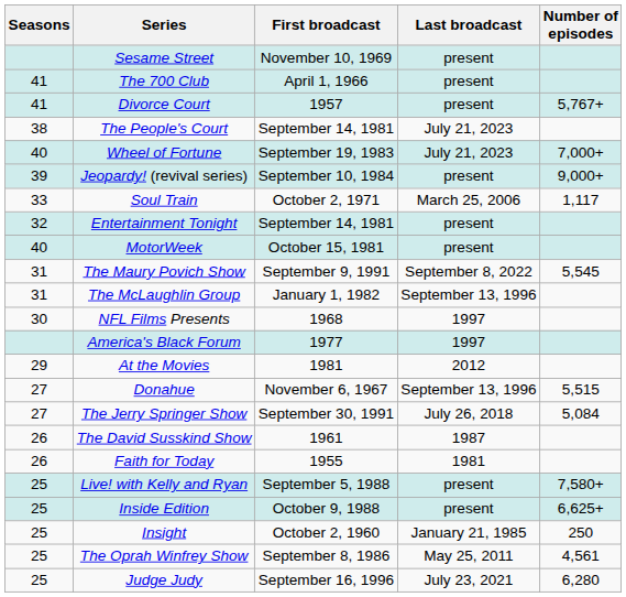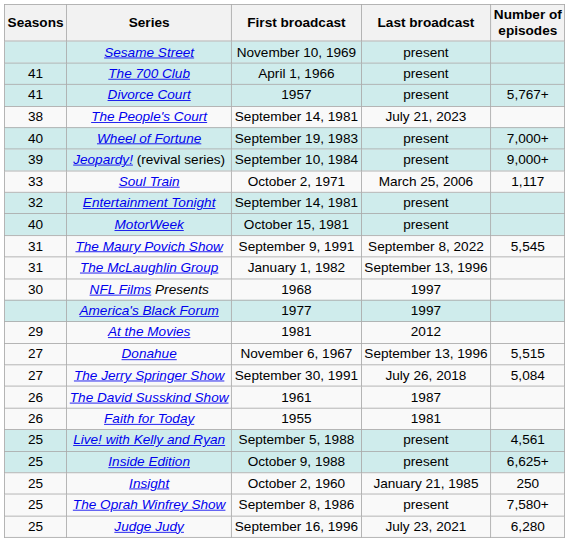 <table class="wikitable sortable" style="text-align:center;">
 <tr bgcolor="#CCCCCC">
 <th>Seasons</th>
 <th>Series</th>
 <th>First broadcast</th>
 <th>Last broadcast</th>
 <th>Number of<br>episodes</th>
 </tr>
 <tr bgcolor=#CFECEC>
 <td></td>
 <td><em><a href='#'>Sesame Street</a></em></td>
 <td>November 10, 1969</td>
 <td>present</td>
 <td></td>
 </tr>
 <tr bgcolor=#CFECEC>
 <td>41</td>
 <td><em><a href='#'>The 700 Club</a></em></td>
 <td>April 1, 1966</td>
 <td>present</td>
 <td></td>
 </tr>
 <tr bgcolor=#CFECEC>
 <td>41</td>
 <td><em><a href='#'>Divorce Court</a></em></td>
 <td>1957</td>
 <td>present</td>
 <td>5,767+</td>
 </tr>
 <tr>
 <td>38</td>
 <td><em><a href='#'>The People's Court</a></em></td>
 <td>September 14, 1981</td>
 <td>July 21, 2023</td>
 <td></td>
 </tr>
 <tr bgcolor=#CFECEC>
 <td>40</td>
 <td><em><a href='#'>Wheel of Fortune</a></em></td>
 <td>September 19, 1983</td>
-<td>July 21, 2023</td>
+<td>present</td>
 <td>7,000+</td>
 </tr>
 <tr bgcolor=#CFECEC>
 <td>39</td>
 <td><em><a href='#'>Jeopardy!</a></em> (revival series)</td>
 <td>September 10, 1984</td>
 <td>present</td>
 <td>9,000+</td>
 </tr>
 <tr>
 <td>33</td>
 <td><em><a href='#'>Soul Train</a></em></td>
 <td>October 2, 1971</td>
 <td>March 25, 2006</td>
 <td>1,117</td>
 </tr>
 <tr bgcolor=#CFECEC>
 <td>32</td>
 <td><em><a href='#'>Entertainment Tonight</a></em></td>
 <td>September 14, 1981</td>
 <td>present</td>
 <td></td>
 </tr>
 <tr bgcolor=#CFECEC>
 <td>40</td>
 <td><em><a href='#'>MotorWeek</a></em></td>
 <td>October 15, 1981</td>
 <td>present</td>
 <td></td>
 </tr>
 <tr>
 <td>31</td>
 <td><em><a href='#'>The Maury Povich Show</a></em></td>
 <td>September 9, 1991</td>
 <td>September 8, 2022</td>
 <td>5,545</td>
 </tr>
 <tr>
 <td>31</td>
 <td><em><a href='#'>The McLaughlin Group</a></em></td>
 <td>January 1, 1982</td>
 <td>September 13, 1996</td>
 <td></td>
 </tr>
 <tr>
 <td>30</td>
 <td><em><a href='#'>NFL Films</a> Presents</em></td>
 <td>1968</td>
 <td>1997</td>
 <td></td>
 </tr>
 <tr bgcolor=#CFECEC>
 <td></td>
 <td><em><a href='#'>America's Black Forum</a></em></td>
 <td>1977</td>
 <td>1997</td>
 <td></td>
 </tr>
 <tr>
 <td>29</td>
 <td><em><a href='#'>At the Movies</a></em></td>
 <td>1981</td>
 <td>2012</td>
 <td></td>
 </tr>
 <tr>
 <td>27</td>
 <td><em><a href='#'>Donahue</a></em></td>
 <td>November 6, 1967</td>
 <td>September 13, 1996</td>
 <td>5,515</td>
 </tr>
 <tr>
 <td>27</td>
 <td><em><a href='#'>The Jerry Springer Show</a></em></td>
 <td>September 30, 1991</td>
 <td>July 26, 2018</td>
 <td>5,084</td>
 </tr>
 <tr>
 <td>26</td>
 <td><em><a href='#'>The David Susskind Show</a></em></td>
 <td>1961</td>
 <td>1987</td>
 <td></td>
 </tr>
 <tr>
 <td>26</td>
 <td><em><a href='#'>Faith for Today</a></em></td>
 <td>1955</td>
 <td>1981</td>
 <td></td>
 </tr>
 <tr bgcolor=#CFECEC>
 <td>25</td>
 <td><em><a href='#'>Live! with Kelly and Ryan</a></em></td>
 <td>September 5, 1988</td>
 <td>present</td>
-<td>7,580+</td>
+<td>4,561</td>
 </tr>
 <tr bgcolor=#CFECEC>
 <td>25</td>
 <td><em><a href='#'>Inside Edition</a></em></td>
 <td>October 9, 1988</td>
 <td>present</td>
 <td>6,625+</td>
 </tr>
 <tr>
 <td>25</td>
 <td><em><a href='#'>Insight</a></em></td>
 <td>October 2, 1960</td>
 <td>January 21, 1985</td>
 <td>250</td>
 </tr>
 <tr>
 <td>25</td>
 <td><em><a href='#'>The Oprah Winfrey Show</a></em></td>
 <td>September 8, 1986</td>
-<td>May 25, 2011</td>
-<td>4,561</td>
+<td>present</td>
+<td>7,580+</td>
 </tr>
 <tr>
 <td>25</td>
 <td><em><a href='#'>Judge Judy</a></em></td>
 <td>September 16, 1996</td>
 <td>July 23, 2021</td>
 <td>6,280</td>
 </tr>
 </table>
